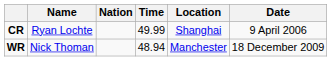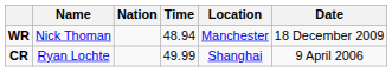 <table class=wikitable style=text-align:center>
 <tr>
 <th></th>
 <th>Name</th>
 <th>Nation</th>
 <th>Time</th>
 <th>Location</th>
 <th>Date</th>
 </tr>
 <tr>
+<td><strong>WR</strong></td>
+<td><a href='#'>Nick Thoman</a></td>
+<td></td>
+<td align=left>48.94</td>
+<td><a href='#'>Manchester</a></td>
+<td>18 December 2009</td>
+</tr>
+<tr>
 <td><strong>CR</strong></td>
 <td><a href='#'>Ryan Lochte</a></td>
 <td></td>
 <td align=left>49.99</td>
 <td><a href='#'>Shanghai</a></td>
 <td>9 April 2006</td>
 </tr>
-<tr>
-<td><strong>WR</strong></td>
-<td><a href='#'>Nick Thoman</a></td>
-<td></td>
-<td align=left>48.94</td>
-<td><a href='#'>Manchester</a></td>
-<td>18 December 2009</td>
-</tr>
 </table>
